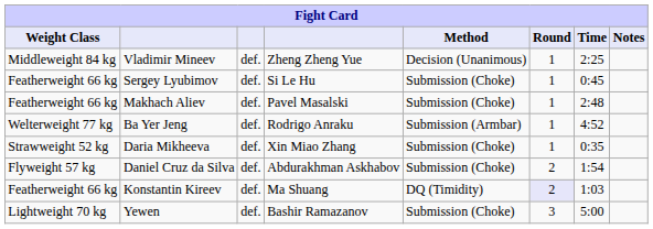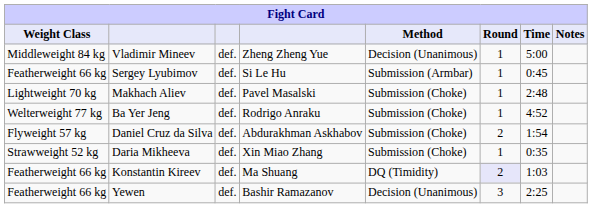 <table class="wikitable" style="font-size: 80%;">
 <tr>
 <th colspan="8" style="background-color: #ccf; color: #000080; text-align: center;"><strong>Fight Card</strong></th>
 </tr>
 <tr>
 <th colspan="1" style="background-color: #E6E8FA; color: #000000; text-align: center;">Weight Class</th>
 <th colspan="1" style="background-color: #E6E8FA; color: #000000; text-align: center;"></th>
 <th colspan="1" style="background-color: #E6E8FA; color: #000000; text-align: center;"></th>
 <th colspan="1" style="background-color: #E6E8FA; color: #000000; text-align: center;"></th>
 <th colspan="1" style="background-color: #E6E8FA; color: #000000; text-align: center;">Method</th>
 <th colspan="1" style="background-color: #E6E8FA; color: #000000; text-align: center;">Round</th>
 <th colspan="1" style="background-color: #E6E8FA; color: #000000; text-align: center;">Time</th>
 <th colspan="1" style="background-color: #E6E8FA; color: #000000; text-align: center;">Notes</th>
 </tr>
 <tr>
 <td>Middleweight 84 kg</td>
 <td> Vladimir Mineev</td>
 <td>def.</td>
 <td> Zheng Zheng Yue</td>
 <td>Decision (Unanimous)</td>
 <td align=center>1</td>
-<td align=center>2:25</td>
+<td align=center>5:00</td>
 <td></td>
 </tr>
 <tr>
 <td>Featherweight 66 kg</td>
 <td> Sergey Lyubimov</td>
 <td>def.</td>
 <td> Si Le Hu</td>
-<td>Submission (Choke)</td>
+<td>Submission (Armbar)</td>
 <td align=center>1</td>
 <td align=center>0:45</td>
 <td></td>
 </tr>
 <tr>
-<td>Featherweight 66 kg</td>
+<td>Lightweight 70 kg</td>
 <td> Makhach Aliev</td>
 <td>def.</td>
 <td> Pavel Masalski</td>
 <td>Submission (Choke)</td>
 <td align=center>1</td>
 <td align=center>2:48</td>
 <td></td>
 </tr>
 <tr>
 <td>Welterweight 77 kg</td>
 <td> Ba Yer Jeng</td>
 <td>def.</td>
 <td> Rodrigo Anraku</td>
-<td>Submission (Armbar)</td>
+<td>Submission (Choke)</td>
 <td align=center>1</td>
 <td align=center>4:52</td>
+<td></td>
+</tr>
+<tr>
+<td>Flyweight 57 kg</td>
+<td> Daniel Cruz da Silva</td>
+<td>def.</td>
+<td> Abdurakhman Askhabov</td>
+<td>Submission (Choke)</td>
+<td align=center>2</td>
+<td align=center>1:54</td>
 <td></td>
 </tr>
 <tr>
 <td>Strawweight 52 kg</td>
 <td> Daria Mikheeva</td>
 <td>def.</td>
 <td> Xin Miao Zhang</td>
 <td>Submission (Choke)</td>
 <td align=center>1</td>
 <td align=center>0:35</td>
 <td></td>
 </tr>
 <tr>
-<td>Flyweight 57 kg</td>
-<td> Daniel Cruz da Silva</td>
-<td>def.</td>
-<td> Abdurakhman Askhabov</td>
-<td>Submission (Choke)</td>
-<td align=center>2</td>
-<td align=center>1:54</td>
-<td></td>
-</tr>
-<tr>
 <td>Featherweight 66 kg</td>
 <td> Konstantin Kireev</td>
 <td>def.</td>
 <td> Ma Shuang</td>
 <td>DQ (Timidity)</td>
 <td align=center style="background: lavender;">2</td>
 <td align=center>1:03</td>
 <td></td>
 </tr>
 <tr>
-<td>Lightweight 70 kg</td>
+<td>Featherweight 66 kg</td>
 <td> Yewen</td>
 <td>def.</td>
 <td> Bashir Ramazanov</td>
-<td>Submission (Choke)</td>
+<td>Decision (Unanimous)</td>
 <td align=center>3</td>
-<td align=center>5:00</td>
+<td align=center>2:25</td>
 <td></td>
 </tr>
 </table>
